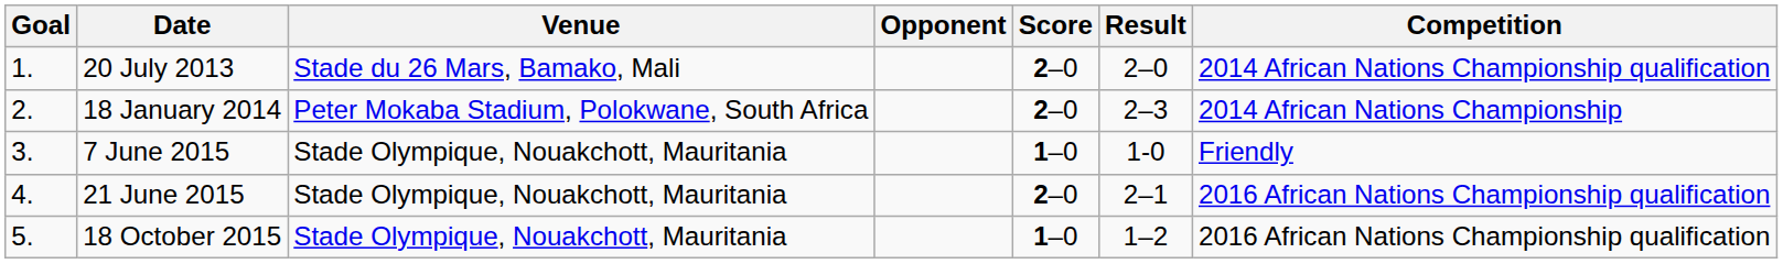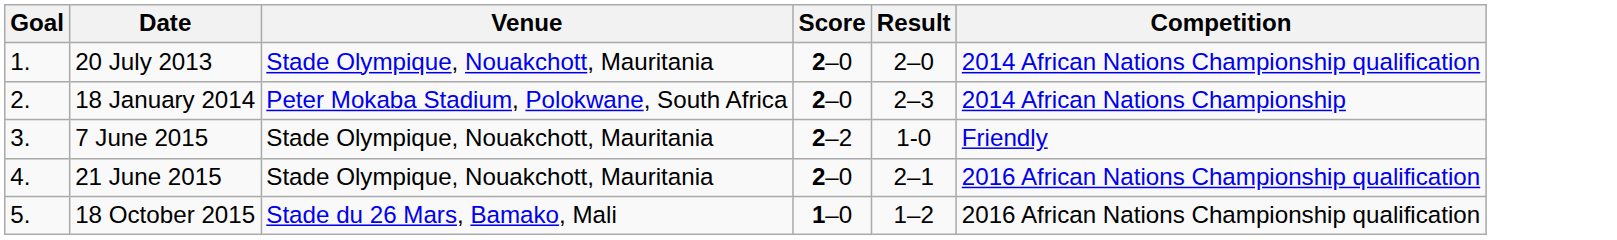 <table class="wikitable plainrowheaders sortable">
 <tr>
 <th>Goal</th>
 <th>Date</th>
 <th>Venue</th>
-<th>Opponent</th>
 <th>Score</th>
 <th>Result</th>
 <th>Competition</th>
 </tr>
 <tr>
 <td>1.</td>
 <td>20 July 2013</td>
-<td><a href='#'>Stade du 26 Mars</a>, <a href='#'>Bamako</a>, Mali</td>
-<td></td>
+<td><a href='#'>Stade Olympique</a>, <a href='#'>Nouakchott</a>, Mauritania</td>
 <td align=center><strong>2</strong>–0</td>
 <td align=center>2–0</td>
 <td><a href='#'>2014 African Nations Championship qualification</a></td>
 </tr>
 <tr>
 <td>2.</td>
 <td>18 January 2014</td>
 <td><a href='#'>Peter Mokaba Stadium</a>, <a href='#'>Polokwane</a>, South Africa</td>
-<td></td>
 <td align=center><strong>2</strong>–0</td>
 <td align=center>2–3</td>
 <td><a href='#'>2014 African Nations Championship</a></td>
 </tr>
 <tr>
 <td>3.</td>
 <td>7 June 2015</td>
 <td>Stade Olympique, Nouakchott, Mauritania</td>
-<td></td>
-<td align=center><strong>1</strong>–0</td>
+<td align=center><strong>2</strong>–2</td>
 <td align=center>1-0</td>
 <td><a href='#'>Friendly</a></td>
 </tr>
 <tr>
 <td>4.</td>
 <td>21 June 2015</td>
 <td>Stade Olympique, Nouakchott, Mauritania</td>
-<td></td>
 <td align=center><strong>2</strong>–0</td>
 <td align=center>2–1</td>
 <td><a href='#'>2016 African Nations Championship qualification</a></td>
 </tr>
 <tr>
 <td>5.</td>
 <td>18 October 2015</td>
-<td><a href='#'>Stade Olympique</a>, <a href='#'>Nouakchott</a>, Mauritania</td>
-<td></td>
+<td><a href='#'>Stade du 26 Mars</a>, <a href='#'>Bamako</a>, Mali</td>
 <td align=center><strong>1</strong>–0</td>
 <td align=center>1–2</td>
 <td>2016 African Nations Championship qualification</td>
 </tr>
 </table>
